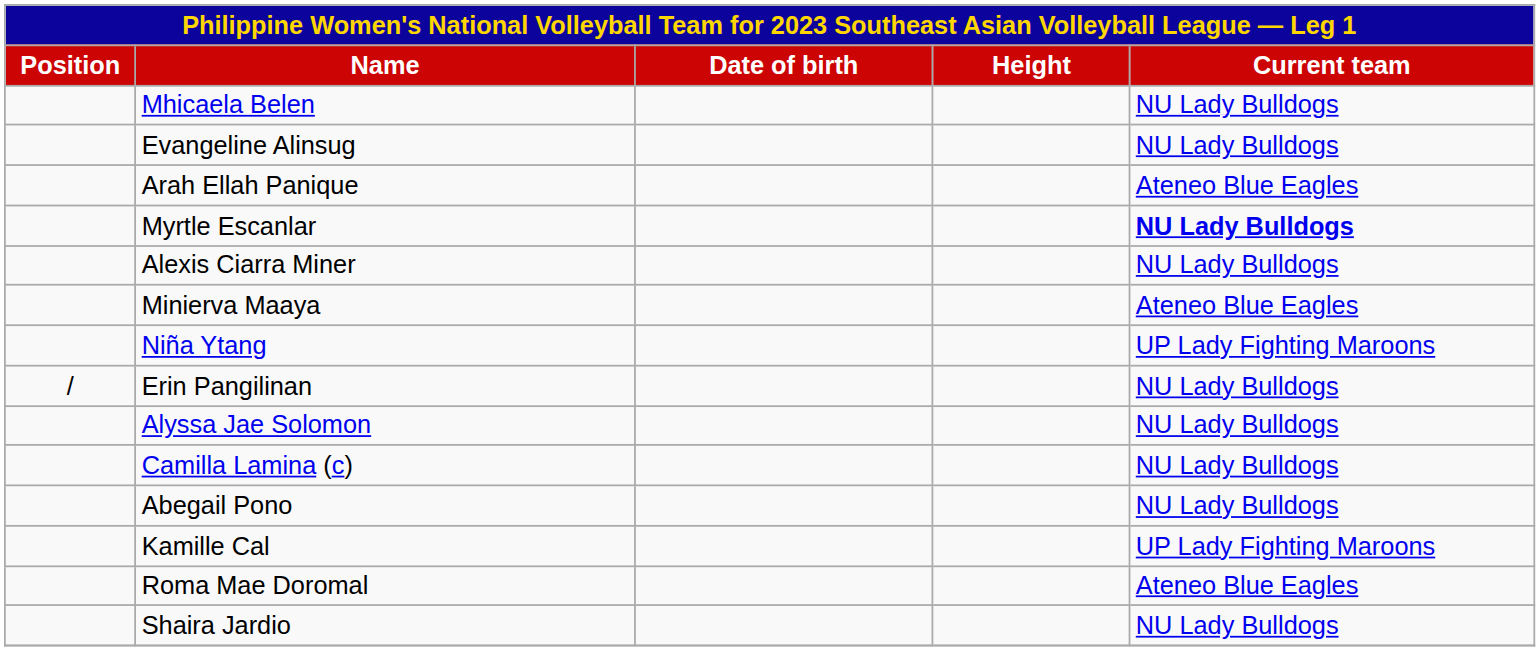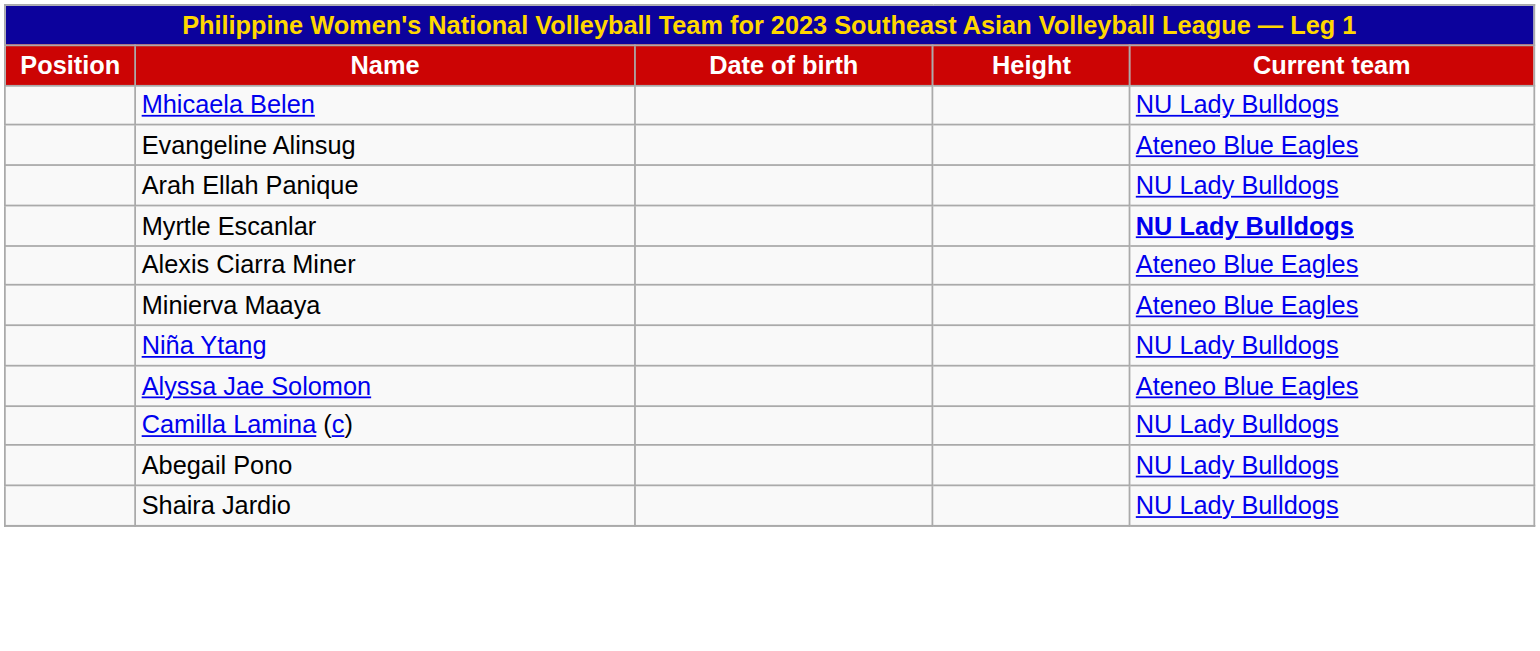 <table class="wikitable sortable" style="font-size:90%; text-align:center;">
 <tr>
 <th colspan="5" style= "background:#0C029C; color:gold"><strong>Philippine Women's National Volleyball Team for 2023 Southeast Asian Volleyball League — Leg 1</strong></th>
 </tr>
 <tr>
 <th style="width:5em; background:#CC0404; color:white;">Position</th>
 <th style="width:25em; background:#CC0404; color:white;">Name</th>
 <th style="width:15em; background:#CC0404; color:white;">Date of birth</th>
 <th style="width:9em; background:#CC0404; color:white;">Height</th>
 <th style="width:20em; background:#CC0404; color:white;">Current team</th>
 </tr>
 <tr align=center>
 <td></td>
 <td align=left><a href='#'>Mhicaela Belen</a></td>
 <td align=right></td>
 <td></td>
 <td align=left> <a href='#'>NU Lady Bulldogs</a></td>
 </tr>
 <tr align=center>
 <td></td>
 <td align=left>Evangeline Alinsug</td>
 <td align=right></td>
 <td></td>
-<td align=left> <a href='#'>NU Lady Bulldogs</a></td>
+<td align=left> <a href='#'>Ateneo Blue Eagles</a></td>
 </tr>
 <tr align=center>
 <td></td>
 <td align=left>Arah Ellah Panique</td>
 <td align=right></td>
 <td></td>
-<td align=left> <a href='#'>Ateneo Blue Eagles</a></td>
+<td align=left> <a href='#'>NU Lady Bulldogs</a></td>
 </tr>
 <tr align=center>
 <td></td>
 <td align=left>Myrtle Escanlar</td>
 <td align=right></td>
 <td></td>
 <td align=left><strong> <a href='#'>NU Lady Bulldogs</a></strong></td>
 </tr>
 <tr align=center>
 <td></td>
 <td align=left>Alexis Ciarra Miner</td>
 <td align=right></td>
 <td></td>
-<td align=left> <a href='#'>NU Lady Bulldogs</a></td>
+<td align=left> <a href='#'>Ateneo Blue Eagles</a></td>
 </tr>
 <tr align=center>
 <td></td>
 <td align=left>Minierva Maaya</td>
 <td align=right></td>
 <td></td>
 <td align=left> <a href='#'>Ateneo Blue Eagles</a></td>
 </tr>
 <tr align=center>
 <td></td>
 <td align=left><a href='#'>Niña Ytang</a></td>
 <td align=right></td>
 <td></td>
-<td align=left> <a href='#'>UP Lady Fighting Maroons</a></td>
-</tr>
-<tr align=center>
-<td>/</td>
-<td align=left>Erin Pangilinan</td>
-<td align=right></td>
-<td></td>
 <td align=left> <a href='#'>NU Lady Bulldogs</a></td>
 </tr>
 <tr align=center>
 <td></td>
 <td align=left><a href='#'>Alyssa Jae Solomon</a></td>
 <td align=right></td>
 <td></td>
-<td align=left> <a href='#'>NU Lady Bulldogs</a></td>
+<td align=left> <a href='#'>Ateneo Blue Eagles</a></td>
 </tr>
 <tr align=center>
 <td></td>
 <td align=left><a href='#'>Camilla Lamina</a> (<a href='#'>c</a>)</td>
 <td align=right></td>
 <td></td>
 <td align=left> <a href='#'>NU Lady Bulldogs</a></td>
 </tr>
 <tr align=center>
 <td></td>
 <td align=left>Abegail Pono</td>
 <td align=right></td>
 <td></td>
 <td align=left> <a href='#'>NU Lady Bulldogs</a></td>
 </tr>
 <tr align=center>
 <td></td>
-<td align=left>Kamille Cal</td>
-<td align=right></td>
-<td></td>
-<td align=left> <a href='#'>UP Lady Fighting Maroons</a></td>
-</tr>
-<tr align=center>
-<td></td>
-<td align=left>Roma Mae Doromal</td>
-<td align=right></td>
-<td></td>
-<td align=left> <a href='#'>Ateneo Blue Eagles</a></td>
-</tr>
-<tr align=center>
-<td></td>
 <td align=left>Shaira Jardio</td>
 <td align=right></td>
 <td></td>
 <td align=left> <a href='#'>NU Lady Bulldogs</a></td>
 </tr>
 <tr align=center>
 </tr>
 </table>
